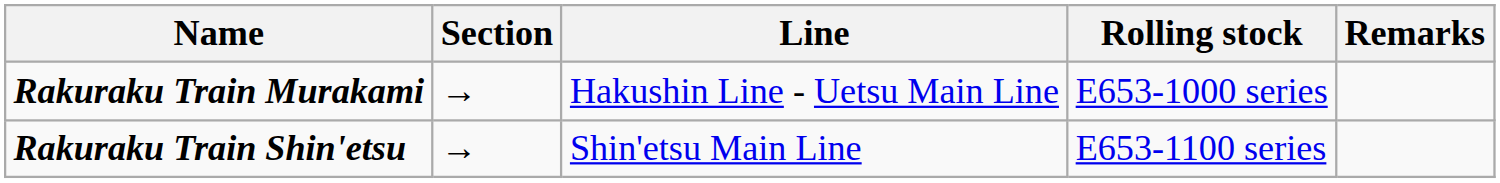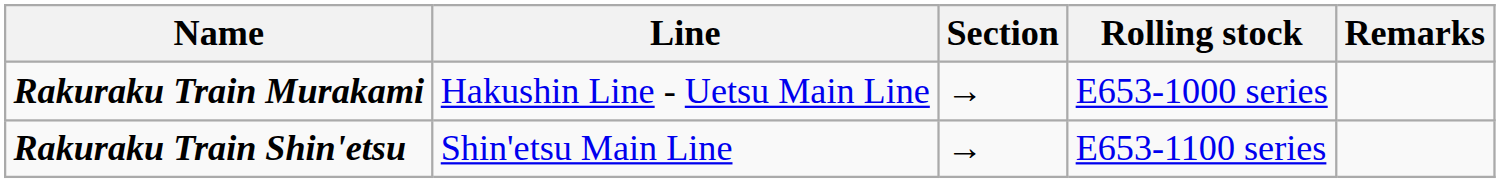 <table class="wikitable">
 <tr>
 <th>Name</th>
+<th>Line</th>
 <th>Section</th>
-<th>Line</th>
 <th>Rolling stock</th>
 <th>Remarks</th>
 </tr>
 <tr>
 <td><strong><em>Rakuraku Train Murakami</em></strong></td>
+<td><a href='#'>Hakushin Line</a> - <a href='#'>Uetsu Main Line</a></td>
 <td> → </td>
-<td><a href='#'>Hakushin Line</a> - <a href='#'>Uetsu Main Line</a></td>
 <td><a href='#'>E653-1000 series</a></td>
 <td></td>
 </tr>
 <tr>
 <td><strong><em>Rakuraku Train Shin'etsu</em></strong></td>
+<td><a href='#'>Shin'etsu Main Line</a></td>
 <td> → </td>
-<td><a href='#'>Shin'etsu Main Line</a></td>
 <td><a href='#'>E653-1100 series</a></td>
 <td></td>
 </tr>
 </table>
